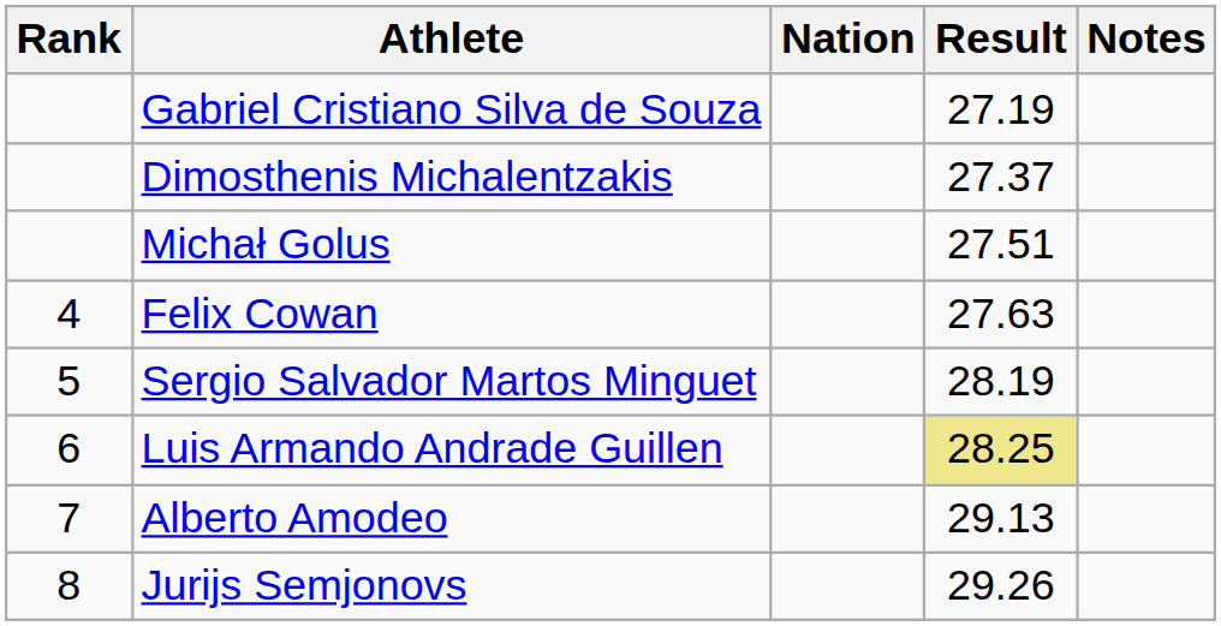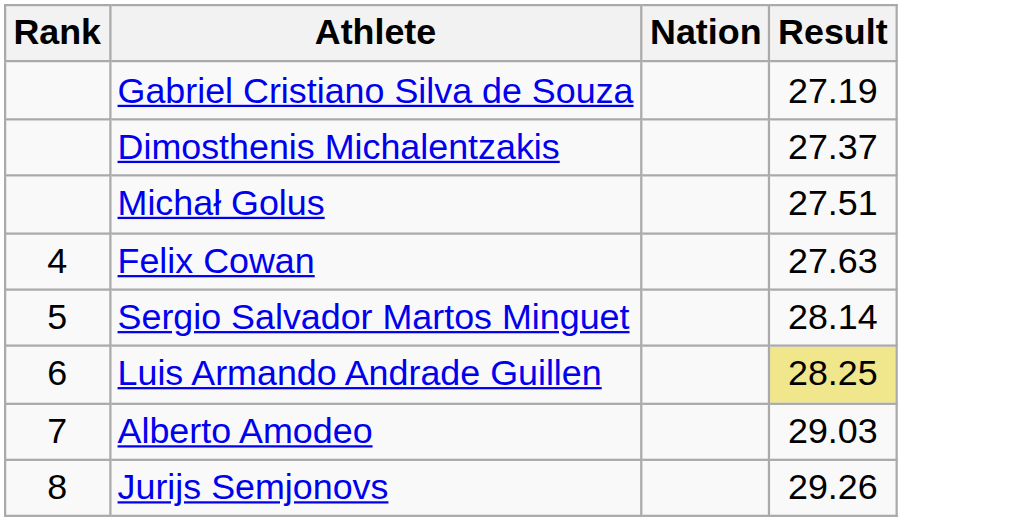 <table class="wikitable sortable" style="text-align:center">
 <tr>
 <th>Rank</th>
 <th>Athlete</th>
 <th>Nation</th>
 <th>Result</th>
-<th>Notes</th>
 </tr>
 <tr>
 <td></td>
 <td align=left><a href='#'>Gabriel Cristiano Silva de Souza</a></td>
 <td align=left></td>
 <td>27.19</td>
-<td></td>
 </tr>
 <tr>
 <td></td>
 <td align=left><a href='#'>Dimosthenis Michalentzakis</a></td>
 <td align=left></td>
 <td>27.37</td>
-<td></td>
 </tr>
 <tr>
 <td></td>
 <td align=left><a href='#'>Michał Golus</a></td>
 <td align=left></td>
 <td>27.51</td>
-<td></td>
 </tr>
 <tr>
 <td>4</td>
 <td align=left><a href='#'>Felix Cowan</a></td>
 <td align=left></td>
 <td>27.63</td>
-<td></td>
 </tr>
 <tr>
 <td>5</td>
 <td align=left><a href='#'>Sergio Salvador Martos Minguet</a></td>
 <td align=left></td>
-<td>28.19</td>
-<td></td>
+<td>28.14</td>
 </tr>
 <tr>
 <td>6</td>
 <td align=left><a href='#'>Luis Armando Andrade Guillen</a></td>
 <td align=left></td>
 <td style="background: khaki;">28.25</td>
-<td></td>
 </tr>
 <tr>
 <td>7</td>
 <td align=left><a href='#'>Alberto Amodeo</a></td>
 <td align=left></td>
-<td>29.13</td>
-<td></td>
+<td>29.03</td>
 </tr>
 <tr>
 <td>8</td>
 <td align=left><a href='#'>Jurijs Semjonovs</a></td>
 <td align=left></td>
 <td>29.26</td>
-<td></td>
 </tr>
 </table>
